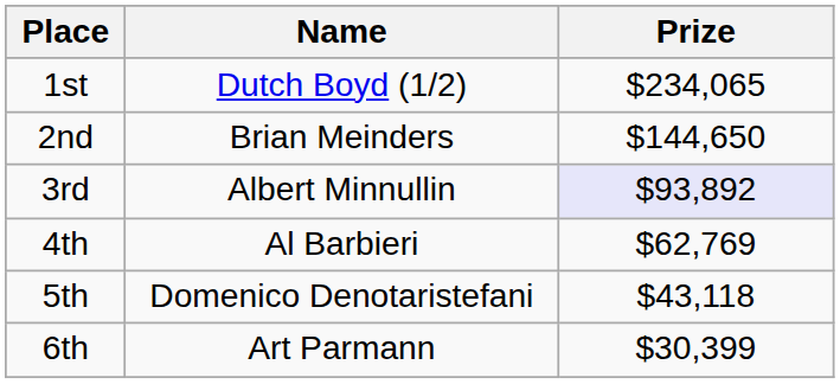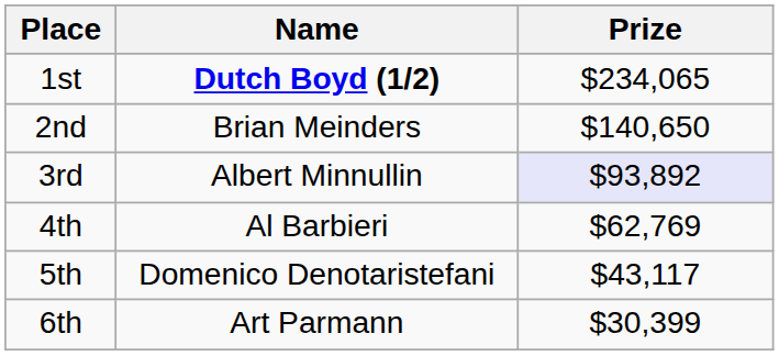 <table class="wikitable">
 <tr>
 <th width="50">Place</th>
 <th width="200">Name</th>
 <th width="125">Prize</th>
 </tr>
 <tr>
 <td align = "center">1st</td>
-<td align = "center"><a href='#'>Dutch Boyd</a> (1/2)</td>
+<td align = "center"><strong><a href='#'>Dutch Boyd</a> (1/2)</strong></td>
 <td align = "center">$234,065</td>
 </tr>
 <tr>
 <td align = "center">2nd</td>
 <td align = "center">Brian Meinders</td>
-<td align = "center">$144,650</td>
+<td align = "center">$140,650</td>
 </tr>
 <tr>
 <td align = "center">3rd</td>
 <td align = "center">Albert Minnullin</td>
 <td align = "center" style="background: lavender;">$93,892</td>
 </tr>
 <tr>
 <td align = "center">4th</td>
 <td align = "center">Al Barbieri</td>
 <td align = "center">$62,769</td>
 </tr>
 <tr>
 <td align = "center">5th</td>
 <td align = "center">Domenico Denotaristefani</td>
-<td align = "center">$43,118</td>
+<td align = "center">$43,117</td>
 </tr>
 <tr>
 <td align = "center">6th</td>
 <td align = "center">Art Parmann</td>
 <td align = "center">$30,399</td>
 </tr>
 </table>
